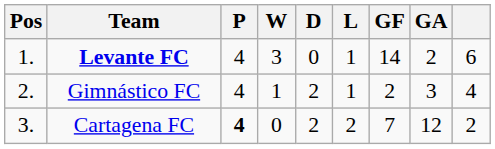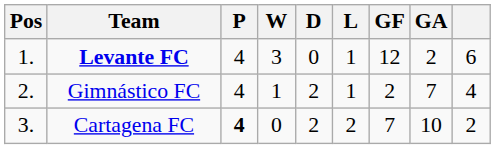 <table class="wikitable sortable" style="text-align: center;">
 <tr>
 <th width="20">Pos</th>
 <th width="120">Team</th>
 <th width="20">P</th>
 <th width="20">W</th>
 <th width="20">D</th>
 <th width="20">L</th>
 <th width="20">GF</th>
 <th width="20">GA</th>
 <th width="20"></th>
 </tr>
 <tr>
 <td>1.</td>
 <td><strong><a href='#'>Levante FC</a></strong></td>
 <td>4</td>
 <td>3</td>
 <td>0</td>
 <td>1</td>
-<td>14</td>
+<td>12</td>
 <td>2</td>
 <td>6</td>
 </tr>
 <tr>
 <td>2.</td>
 <td><a href='#'>Gimnástico FC</a></td>
 <td>4</td>
 <td>1</td>
 <td>2</td>
 <td>1</td>
 <td>2</td>
-<td>3</td>
+<td>7</td>
 <td>4</td>
 </tr>
 <tr>
 <td>3.</td>
 <td><a href='#'>Cartagena FC</a></td>
 <td><strong>4</strong></td>
 <td>0</td>
 <td>2</td>
 <td>2</td>
 <td>7</td>
-<td>12</td>
+<td>10</td>
 <td>2</td>
 </tr>
 </table>
